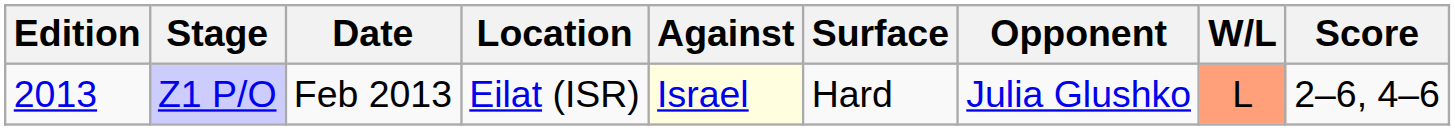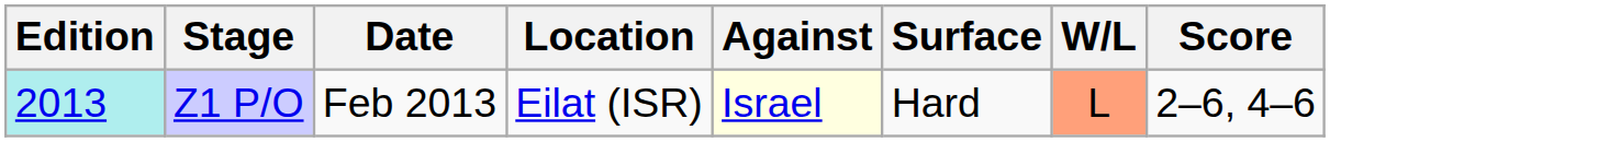 <table class=wikitable>
 <tr>
 <th>Edition</th>
 <th>Stage</th>
 <th>Date</th>
 <th>Location</th>
 <th>Against</th>
 <th>Surface</th>
-<th>Opponent</th>
 <th>W/L</th>
 <th>Score</th>
 </tr>
 <tr>
-<td><a href='#'>2013</a></td>
+<td style="background: paleturquoise;"><a href='#'>2013</a></td>
 <td style="background:#ccf;"><a href='#'>Z1 P/O</a></td>
 <td>Feb 2013</td>
 <td><a href='#'>Eilat</a> (ISR)</td>
 <td style="background: lightyellow;"> <a href='#'>Israel</a></td>
 <td>Hard</td>
-<td><a href='#'>Julia Glushko</a></td>
 <td style="text-align:center; background:#ffa07a;">L</td>
 <td>2–6, 4–6</td>
 </tr>
 </table>
